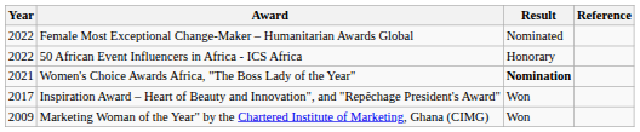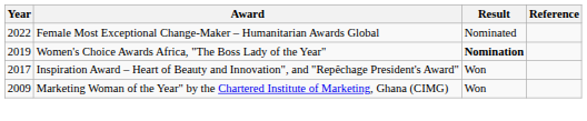 <table class="wikitable">
 <tr>
 <th>Year</th>
 <th>Award</th>
 <th>Result</th>
 <th>Reference</th>
 </tr>
 <tr>
 <td>2022</td>
 <td>Female Most Exceptional Change-Maker – Humanitarian Awards Global</td>
 <td>Nominated</td>
 <td></td>
 </tr>
 <tr>
-<td>2022</td>
-<td>50 African Event Influencers in Africa - ICS Africa</td>
-<td>Honorary</td>
-<td></td>
-</tr>
-<tr>
-<td>2021</td>
+<td>2019</td>
 <td>Women's Choice Awards Africa, "The Boss Lady of the Year"</td>
 <td><strong>Nomination</strong></td>
 <td></td>
 </tr>
 <tr>
 <td>2017</td>
 <td>Inspiration Award – Heart of Beauty and Innovation", and "Repêchage President's Award"</td>
 <td>Won</td>
 <td></td>
 </tr>
 <tr>
 <td>2009</td>
 <td>Marketing Woman of the Year" by the <a href='#'>Chartered Institute of Marketing</a>, Ghana (CIMG)</td>
 <td>Won</td>
 <td></td>
 </tr>
 </table>
